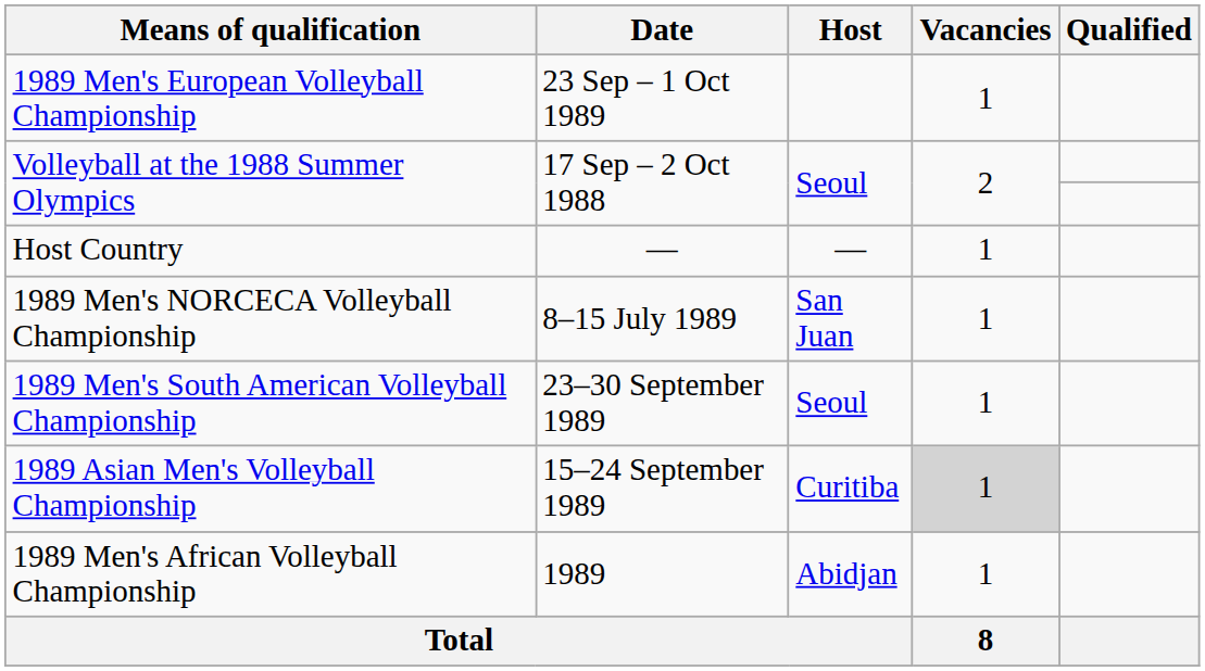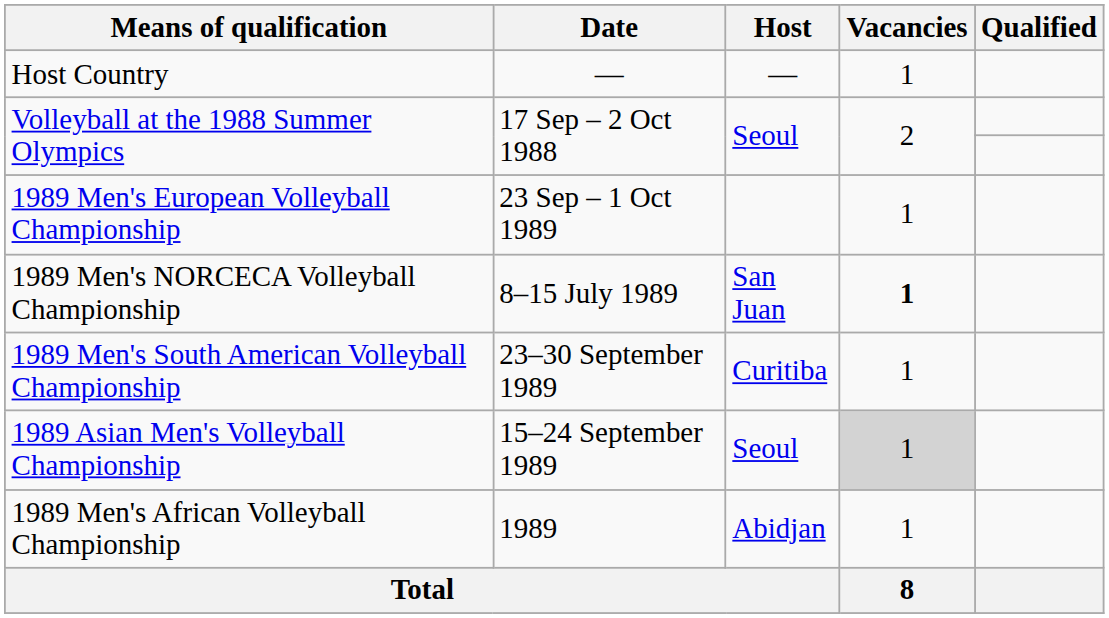 <table class="wikitable">
 <tr>
 <th>Means of qualification</th>
 <th>Date</th>
 <th>Host</th>
 <th>Vacancies</th>
 <th>Qualified</th>
 </tr>
 <tr>
-<td><a href='#'>1989 Men's European Volleyball Championship</a></td>
-<td>23 Sep – 1 Oct 1989</td>
-<td></td>
+<td>Host Country</td>
+<td align=center>—</td>
+<td align=center>―</td>
 <td align=center>1</td>
 <td></td>
 </tr>
 <tr>
 <td rowspan=2><a href='#'>Volleyball at the 1988 Summer Olympics</a></td>
 <td rowspan=2>17 Sep – 2 Oct 1988</td>
 <td rowspan=2> <a href='#'>Seoul</a></td>
 <td rowspan=2 align=center>2</td>
 <td></td>
 </tr>
 <tr>
 <td></td>
 </tr>
 <tr>
-<td>Host Country</td>
-<td align=center>—</td>
-<td align=center>―</td>
+<td><a href='#'>1989 Men's European Volleyball Championship</a></td>
+<td>23 Sep – 1 Oct 1989</td>
+<td></td>
 <td align=center>1</td>
 <td></td>
 </tr>
 <tr>
 <td>1989 Men's NORCECA Volleyball Championship</td>
 <td>8–15 July 1989</td>
 <td> <a href='#'>San Juan</a></td>
-<td align=center>1</td>
+<td align=center><strong>1</strong></td>
 <td></td>
 </tr>
 <tr>
 <td><a href='#'>1989 Men's South American Volleyball Championship</a></td>
 <td>23–30 September 1989</td>
-<td> <a href='#'>Seoul</a></td>
+<td> <a href='#'>Curitiba</a></td>
 <td align=center>1</td>
 <td></td>
 </tr>
 <tr>
 <td><a href='#'>1989 Asian Men's Volleyball Championship</a></td>
 <td>15–24 September 1989</td>
-<td> <a href='#'>Curitiba</a></td>
+<td> <a href='#'>Seoul</a></td>
 <td align=center style="background: lightgrey;">1</td>
 <td></td>
 </tr>
 <tr>
 <td>1989 Men's African Volleyball Championship</td>
 <td>1989</td>
 <td> <a href='#'>Abidjan</a></td>
 <td align=center>1</td>
 <td></td>
 </tr>
 <tr>
 <th colspan="3">Total</th>
 <th>8</th>
 <th></th>
 </tr>
 </table>
